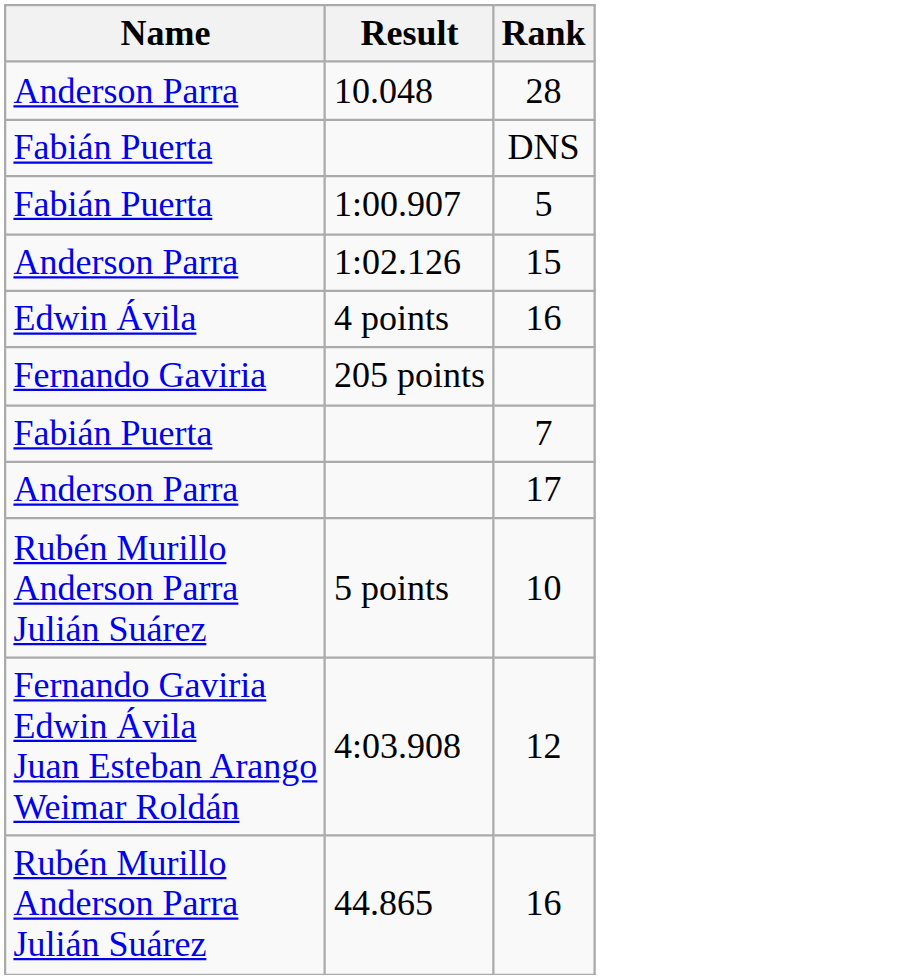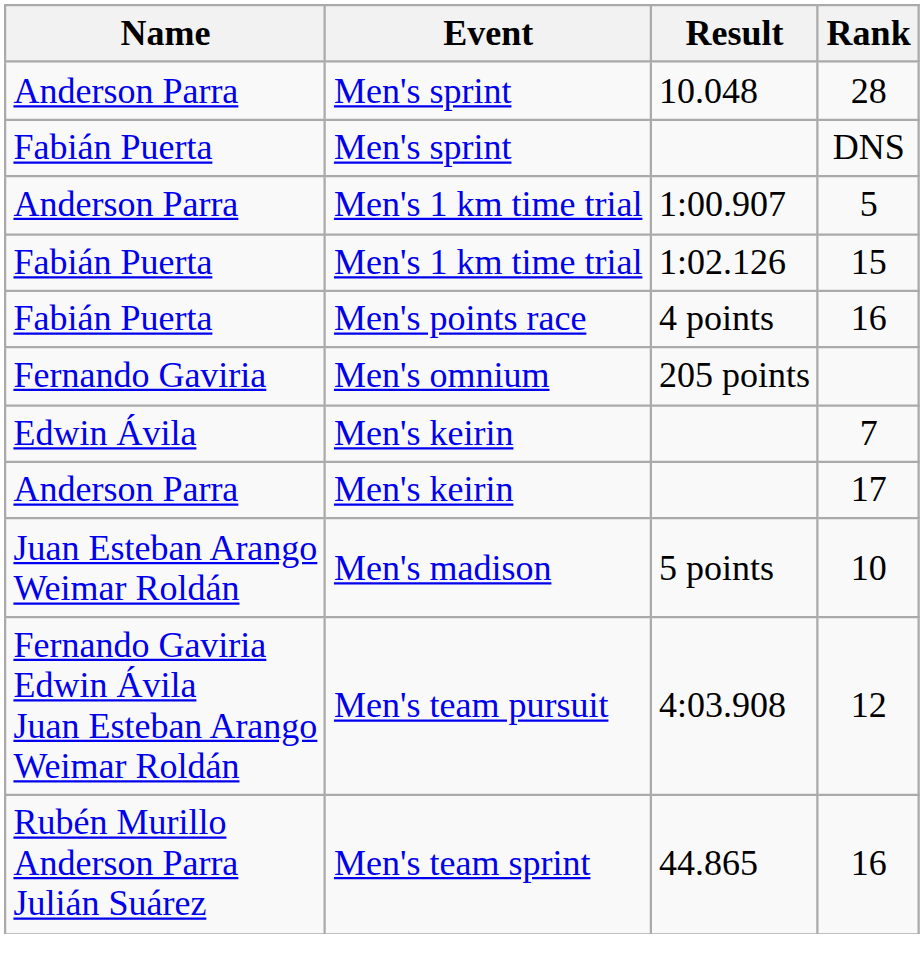 <table class="wikitable sortable">
 <tr>
 <th>Name</th>
+<th>Event</th>
 <th>Result</th>
 <th>Rank</th>
 </tr>
 <tr>
 <td><a href='#'>Anderson Parra</a></td>
+<td><a href='#'>Men's sprint</a></td>
 <td>10.048</td>
 <td align=center>28</td>
 </tr>
 <tr>
 <td><a href='#'>Fabián Puerta</a></td>
+<td><a href='#'>Men's sprint</a></td>
 <td></td>
 <td align=center>DNS</td>
 </tr>
 <tr>
-<td><a href='#'>Fabián Puerta</a></td>
+<td><a href='#'>Anderson Parra</a></td>
+<td><a href='#'>Men's 1 km time trial</a></td>
 <td>1:00.907</td>
 <td align=center>5</td>
 </tr>
 <tr>
-<td><a href='#'>Anderson Parra</a></td>
+<td><a href='#'>Fabián Puerta</a></td>
+<td><a href='#'>Men's 1 km time trial</a></td>
 <td>1:02.126</td>
 <td align=center>15</td>
 </tr>
 <tr>
-<td><a href='#'>Edwin Ávila</a></td>
+<td><a href='#'>Fabián Puerta</a></td>
+<td><a href='#'>Men's points race</a></td>
 <td>4 points</td>
 <td align=center>16</td>
 </tr>
 <tr>
 <td><a href='#'>Fernando Gaviria</a></td>
+<td><a href='#'>Men's omnium</a></td>
 <td>205 points</td>
 <td align=center></td>
 </tr>
 <tr>
-<td><a href='#'>Fabián Puerta</a></td>
+<td><a href='#'>Edwin Ávila</a></td>
+<td><a href='#'>Men's keirin</a></td>
 <td></td>
 <td align=center>7</td>
 </tr>
 <tr>
 <td><a href='#'>Anderson Parra</a></td>
+<td><a href='#'>Men's keirin</a></td>
 <td></td>
 <td align=center>17</td>
 </tr>
 <tr>
-<td><a href='#'>Rubén Murillo</a><br><a href='#'>Anderson Parra</a><br><a href='#'>Julián Suárez</a></td>
+<td><a href='#'>Juan Esteban Arango</a><br><a href='#'>Weimar Roldán</a></td>
+<td><a href='#'>Men's madison</a></td>
 <td>5 points</td>
 <td align=center>10</td>
 </tr>
 <tr>
 <td><a href='#'>Fernando Gaviria</a><br><a href='#'>Edwin Ávila</a><br><a href='#'>Juan Esteban Arango</a><br><a href='#'>Weimar Roldán</a></td>
+<td><a href='#'>Men's team pursuit</a></td>
 <td>4:03.908</td>
 <td align=center>12</td>
 </tr>
 <tr>
 <td><a href='#'>Rubén Murillo</a><br><a href='#'>Anderson Parra</a><br><a href='#'>Julián Suárez</a></td>
+<td><a href='#'>Men's team sprint</a></td>
 <td>44.865</td>
 <td align=center>16</td>
 </tr>
 </table>
